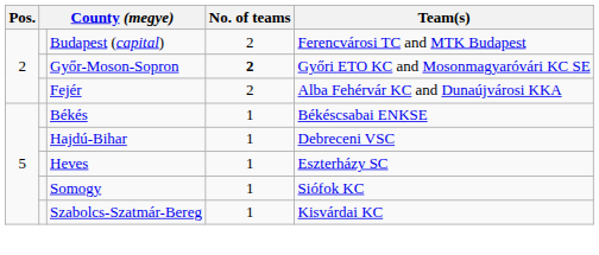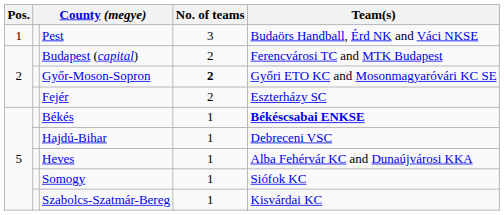 <table class="wikitable">
 <tr>
 <th>Pos.</th>
 <th colspan=2><a href='#'>County</a> <em>(megye)</em></th>
 <th>No. of teams</th>
 <th>Team(s)</th>
+</tr>
+<tr>
+<td rowspan="1" align="center">1</td>
+<td align=center></td>
+<td><a href='#'>Pest</a></td>
+<td align="center">3</td>
+<td><a href='#'>Budaörs Handball</a>, <a href='#'>Érd NK</a> and <a href='#'>Váci NKSE</a></td>
 </tr>
 <tr>
 <td rowspan="3" align="center">2</td>
 <td align=center></td>
 <td><a href='#'>Budapest</a> (<em><a href='#'>capital</a></em>)</td>
 <td align="center">2</td>
 <td><a href='#'>Ferencvárosi TC</a> and <a href='#'>MTK Budapest</a></td>
 </tr>
 <tr>
 <td align=center></td>
 <td><a href='#'>Győr-Moson-Sopron</a></td>
 <td align="center"><strong>2</strong></td>
 <td><a href='#'>Győri ETO KC</a> and <a href='#'>Mosonmagyaróvári KC SE</a></td>
 </tr>
 <tr>
 <td align=center></td>
 <td><a href='#'>Fejér</a></td>
 <td align="center">2</td>
-<td><a href='#'>Alba Fehérvár KC</a> and <a href='#'>Dunaújvárosi KKA</a></td>
+<td><a href='#'>Eszterházy SC</a></td>
 </tr>
 <tr>
 <td rowspan="5" align="center">5</td>
 <td align=center></td>
 <td><a href='#'>Békés</a></td>
 <td align="center">1</td>
-<td><a href='#'>Békéscsabai ENKSE</a></td>
+<td><strong><a href='#'>Békéscsabai ENKSE</a></strong></td>
 </tr>
 <tr>
 <td align=center></td>
 <td><a href='#'>Hajdú-Bihar</a></td>
 <td align="center">1</td>
 <td><a href='#'>Debreceni VSC</a></td>
 </tr>
 <tr>
 <td align=center></td>
 <td><a href='#'>Heves</a></td>
 <td align="center">1</td>
-<td><a href='#'>Eszterházy SC</a></td>
+<td><a href='#'>Alba Fehérvár KC</a> and <a href='#'>Dunaújvárosi KKA</a></td>
 </tr>
 <tr>
 <td align=center></td>
 <td><a href='#'>Somogy</a></td>
 <td align="center">1</td>
 <td><a href='#'>Siófok KC</a></td>
 </tr>
 <tr>
 <td align=center></td>
 <td><a href='#'>Szabolcs-Szatmár-Bereg</a></td>
 <td align="center">1</td>
 <td><a href='#'>Kisvárdai KC</a></td>
 </tr>
 </table>
